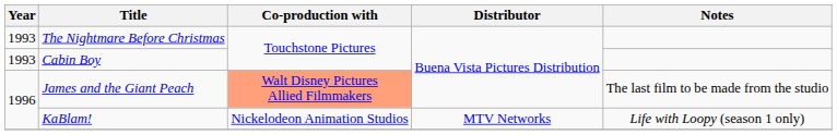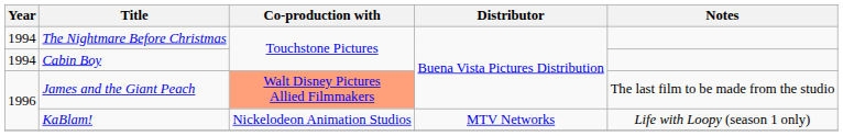 <table class="wikitable" style="text-align:center;">
 <tr>
 <th scope="col">Year</th>
 <th scope="col">Title</th>
 <th scope="col">Co-production with</th>
 <th scope="col">Distributor</th>
 <th scope="col">Notes</th>
 </tr>
 <tr>
-<td>1993</td>
+<td>1994</td>
 <td align="left"><em><a href='#'>The Nightmare Before Christmas</a></em></td>
 <td rowspan="2"><a href='#'>Touchstone Pictures</a></td>
 <td rowspan="3"><a href='#'>Buena Vista Pictures Distribution</a></td>
 <td></td>
 </tr>
 <tr>
-<td>1993</td>
+<td>1994</td>
 <td align="left"><em><a href='#'>Cabin Boy</a></em></td>
 <td></td>
 </tr>
 <tr>
 <td rowspan="2">1996</td>
 <td align="left"><em><a href='#'>James and the Giant Peach</a></em></td>
 <td style="background: lightsalmon;"><a href='#'>Walt Disney Pictures</a><br><a href='#'>Allied Filmmakers</a></td>
 <td>The last film to be made from the studio</td>
 </tr>
 <tr>
 <td align="left"><em><a href='#'>KaBlam!</a></em></td>
 <td><a href='#'>Nickelodeon Animation Studios</a></td>
 <td><a href='#'>MTV Networks</a></td>
 <td><em>Life with Loopy</em> (season 1 only)</td>
 </tr>
 <tr>
 </tr>
 </table>
